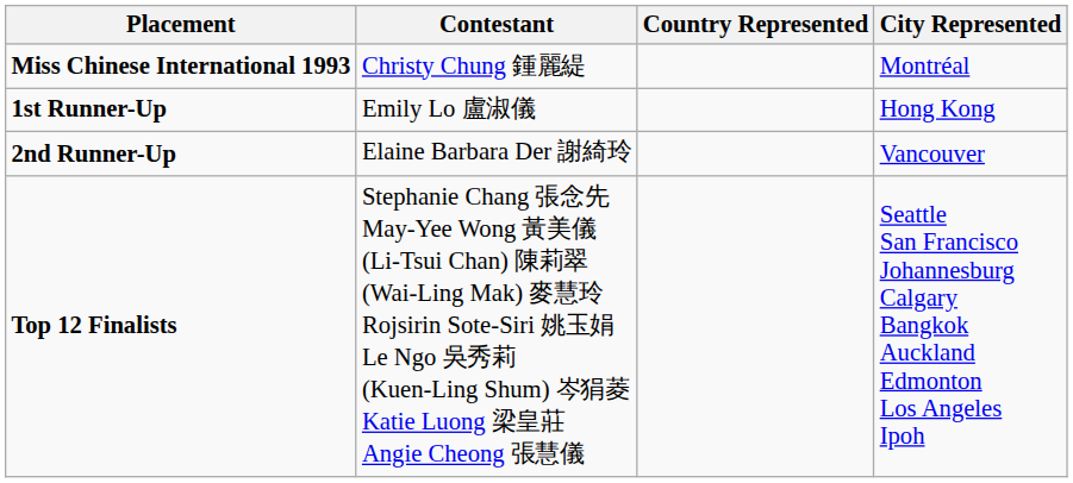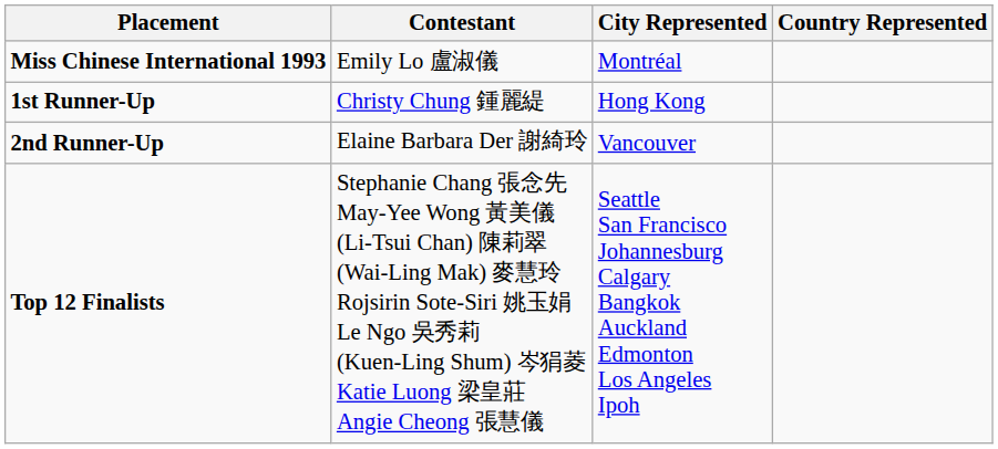 <table class="wikitable" border="1">
 <tr>
 <th>Placement</th>
 <th>Contestant</th>
+<th>City Represented</th>
 <th>Country Represented</th>
-<th>City Represented</th>
 </tr>
 <tr>
 <td><strong>Miss Chinese International 1993</strong></td>
-<td><a href='#'>Christy Chung</a> 鍾麗緹</td>
+<td>Emily Lo 盧淑儀</td>
+<td><a href='#'>Montréal</a></td>
 <td></td>
-<td><a href='#'>Montréal</a></td>
 </tr>
 <tr>
 <td><strong>1st Runner-Up</strong></td>
-<td>Emily Lo 盧淑儀</td>
+<td><a href='#'>Christy Chung</a> 鍾麗緹</td>
+<td><a href='#'>Hong Kong</a></td>
 <td></td>
-<td><a href='#'>Hong Kong</a></td>
 </tr>
 <tr>
 <td><strong>2nd Runner-Up</strong></td>
 <td>Elaine Barbara Der 謝綺玲</td>
+<td><a href='#'>Vancouver</a></td>
 <td></td>
-<td><a href='#'>Vancouver</a></td>
 </tr>
 <tr>
 <td><strong>Top 12 Finalists</strong></td>
 <td>Stephanie Chang 張念先<br>May-Yee Wong 黃美儀<br>(Li-Tsui Chan) 陳莉翠<br>(Wai-Ling Mak) 麥慧玲<br>Rojsirin Sote-Siri 姚玉娟<br>Le Ngo 吳秀莉<br>(Kuen-Ling Shum) 岑狷菱<br><a href='#'>Katie Luong</a> 梁皇莊<br><a href='#'>Angie Cheong</a> 張慧儀</td>
+<td><a href='#'>Seattle</a><br><a href='#'>San Francisco</a><br><a href='#'>Johannesburg</a><br><a href='#'>Calgary</a><br><a href='#'>Bangkok</a><br><a href='#'>Auckland</a><br><a href='#'>Edmonton</a><br><a href='#'>Los Angeles</a><br><a href='#'>Ipoh</a></td>
 <td><br><br><br><br><br><br><br><br></td>
-<td><a href='#'>Seattle</a><br><a href='#'>San Francisco</a><br><a href='#'>Johannesburg</a><br><a href='#'>Calgary</a><br><a href='#'>Bangkok</a><br><a href='#'>Auckland</a><br><a href='#'>Edmonton</a><br><a href='#'>Los Angeles</a><br><a href='#'>Ipoh</a></td>
 </tr>
 </table>
